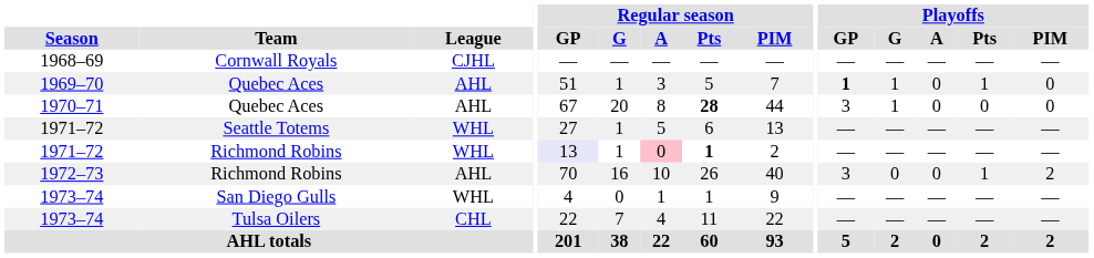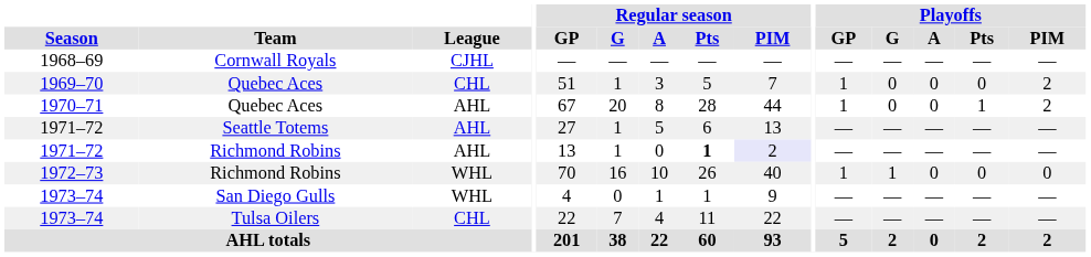 <table border="0" cellpadding="1" cellspacing="0" style="text-align:center; width:60em">
 <tr bgcolor="#e0e0e0">
 <th colspan="3" bgcolor="#ffffff"></th>
 <th rowspan="100" bgcolor="#ffffff"></th>
 <th colspan="5"><a href='#'>Regular season</a></th>
 <th rowspan="100" bgcolor="#ffffff"></th>
 <th colspan="5"><a href='#'>Playoffs</a></th>
 </tr>
 <tr bgcolor="#e0e0e0">
 <th><a href='#'>Season</a></th>
 <th>Team</th>
 <th>League</th>
 <th>GP</th>
 <th><a href='#'>G</a></th>
 <th><a href='#'>A</a></th>
 <th><a href='#'>Pts</a></th>
 <th><a href='#'>PIM</a></th>
 <th>GP</th>
 <th>G</th>
 <th>A</th>
 <th>Pts</th>
 <th>PIM</th>
 </tr>
 <tr>
 <td>1968–69</td>
 <td><a href='#'>Cornwall Royals</a></td>
 <td><a href='#'>CJHL</a></td>
 <td>—</td>
 <td>—</td>
 <td>—</td>
 <td>—</td>
 <td>—</td>
 <td>—</td>
 <td>—</td>
 <td>—</td>
 <td>—</td>
 <td>—</td>
 </tr>
 <tr bgcolor="#f0f0f0">
 <td><a href='#'>1969–70</a></td>
 <td><a href='#'>Quebec Aces</a></td>
-<td><a href='#'>AHL</a></td>
+<td><a href='#'>CHL</a></td>
 <td>51</td>
 <td>1</td>
 <td>3</td>
 <td>5</td>
 <td>7</td>
-<td><strong>1</strong></td>
 <td>1</td>
 <td>0</td>
-<td>1</td>
 <td>0</td>
+<td>0</td>
+<td>2</td>
 </tr>
 <tr>
 <td><a href='#'>1970–71</a></td>
 <td>Quebec Aces</td>
 <td>AHL</td>
 <td>67</td>
 <td>20</td>
 <td>8</td>
-<td><strong>28</strong></td>
+<td>28</td>
 <td>44</td>
-<td>3</td>
 <td>1</td>
 <td>0</td>
 <td>0</td>
-<td>0</td>
+<td>1</td>
+<td>2</td>
 </tr>
 <tr bgcolor="#f0f0f0">
 <td>1971–72</td>
 <td><a href='#'>Seattle Totems</a></td>
-<td><a href='#'>WHL</a></td>
+<td><a href='#'>AHL</a></td>
 <td>27</td>
 <td>1</td>
 <td>5</td>
 <td>6</td>
 <td>13</td>
 <td>—</td>
 <td>—</td>
 <td>—</td>
 <td>—</td>
 <td>—</td>
 </tr>
 <tr>
 <td><a href='#'>1971–72</a></td>
 <td><a href='#'>Richmond Robins</a></td>
-<td><a href='#'>WHL</a></td>
-<td style="background: lavender;">13</td>
+<td>AHL</td>
+<td>13</td>
 <td>1</td>
-<td style="background: pink;">0</td>
+<td>0</td>
 <td><strong>1</strong></td>
-<td>2</td>
+<td style="background: lavender;">2</td>
 <td>—</td>
 <td>—</td>
 <td>—</td>
 <td>—</td>
 <td>—</td>
 </tr>
 <tr bgcolor="#f0f0f0">
 <td><a href='#'>1972–73</a></td>
 <td>Richmond Robins</td>
-<td>AHL</td>
+<td>WHL</td>
 <td>70</td>
 <td>16</td>
 <td>10</td>
 <td>26</td>
 <td>40</td>
-<td>3</td>
+<td>1</td>
+<td>1</td>
 <td>0</td>
 <td>0</td>
-<td>1</td>
-<td>2</td>
+<td>0</td>
 </tr>
 <tr>
 <td><a href='#'>1973–74</a></td>
 <td><a href='#'>San Diego Gulls</a></td>
 <td>WHL</td>
 <td>4</td>
 <td>0</td>
 <td>1</td>
 <td>1</td>
 <td>9</td>
 <td>—</td>
 <td>—</td>
 <td>—</td>
 <td>—</td>
 <td>—</td>
 </tr>
 <tr bgcolor="#f0f0f0">
 <td><a href='#'>1973–74</a></td>
 <td><a href='#'>Tulsa Oilers</a></td>
 <td><a href='#'>CHL</a></td>
 <td>22</td>
 <td>7</td>
 <td>4</td>
 <td>11</td>
 <td>22</td>
 <td>—</td>
 <td>—</td>
 <td>—</td>
 <td>—</td>
 <td>—</td>
 </tr>
 <tr bgcolor="#e0e0e0">
 <th colspan="3">AHL totals</th>
 <th>201</th>
 <th>38</th>
 <th>22</th>
 <th>60</th>
 <th>93</th>
 <th>5</th>
 <th>2</th>
 <th>0</th>
 <th>2</th>
 <th>2</th>
 </tr>
 </table>
